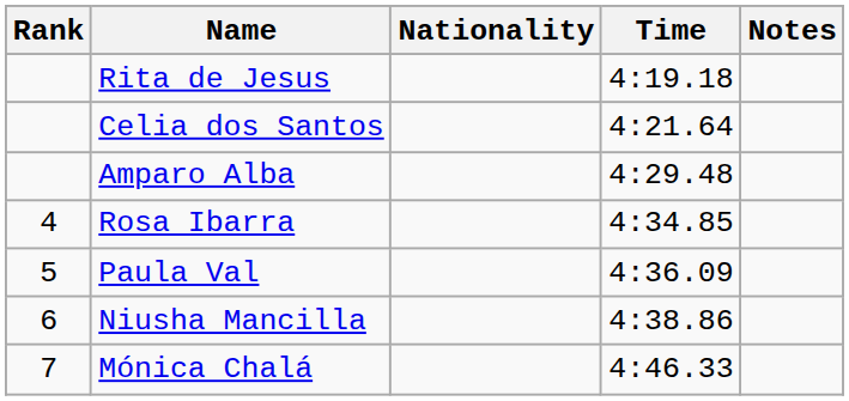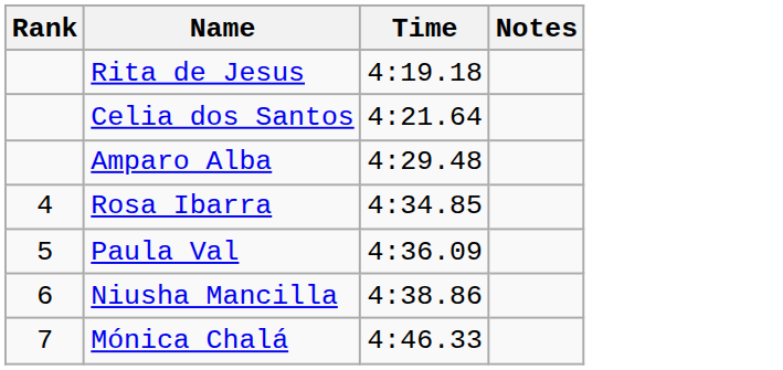 <table class="wikitable sortable" style="text-align:center">
 <tr>
 <th>Rank</th>
 <th>Name</th>
-<th>Nationality</th>
 <th>Time</th>
 <th>Notes</th>
 </tr>
 <tr>
 <td></td>
 <td align=left><a href='#'>Rita de Jesus</a></td>
-<td align=left></td>
 <td>4:19.18</td>
 <td></td>
 </tr>
 <tr>
 <td></td>
 <td align=left><a href='#'>Celia dos Santos</a></td>
-<td align=left></td>
 <td>4:21.64</td>
 <td></td>
 </tr>
 <tr>
 <td></td>
 <td align=left><a href='#'>Amparo Alba</a></td>
-<td align=left></td>
 <td>4:29.48</td>
 <td></td>
 </tr>
 <tr>
 <td>4</td>
 <td align=left><a href='#'>Rosa Ibarra</a></td>
-<td align=left></td>
 <td>4:34.85</td>
 <td></td>
 </tr>
 <tr>
 <td>5</td>
 <td align=left><a href='#'>Paula Val</a></td>
-<td align=left></td>
 <td>4:36.09</td>
 <td></td>
 </tr>
 <tr>
 <td>6</td>
 <td align=left><a href='#'>Niusha Mancilla</a></td>
-<td align=left></td>
 <td>4:38.86</td>
 <td></td>
 </tr>
 <tr>
 <td>7</td>
 <td align=left><a href='#'>Mónica Chalá</a></td>
-<td align=left></td>
 <td>4:46.33</td>
 <td></td>
 </tr>
 </table>
